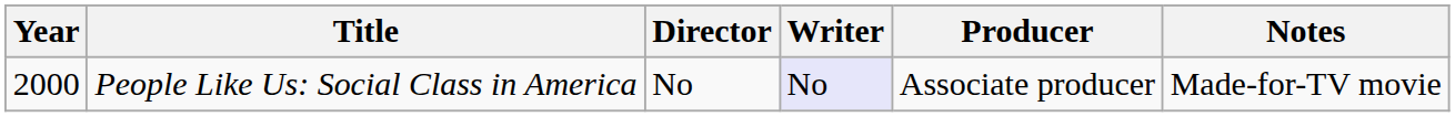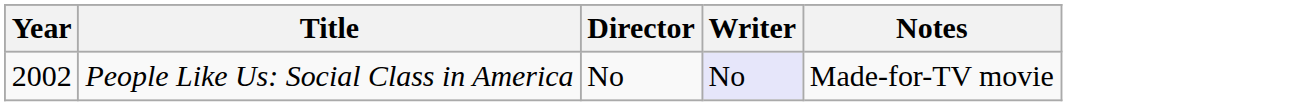 <table class="wikitable">
 <tr>
 <th>Year</th>
 <th>Title</th>
 <th>Director</th>
 <th>Writer</th>
-<th>Producer</th>
 <th>Notes</th>
 </tr>
 <tr>
-<td>2000</td>
+<td>2002</td>
 <td><em>People Like Us: Social Class in America</em></td>
 <td>No</td>
 <td style="background: lavender;">No</td>
-<td>Associate producer</td>
 <td>Made-for-TV movie</td>
 </tr>
 </table>
